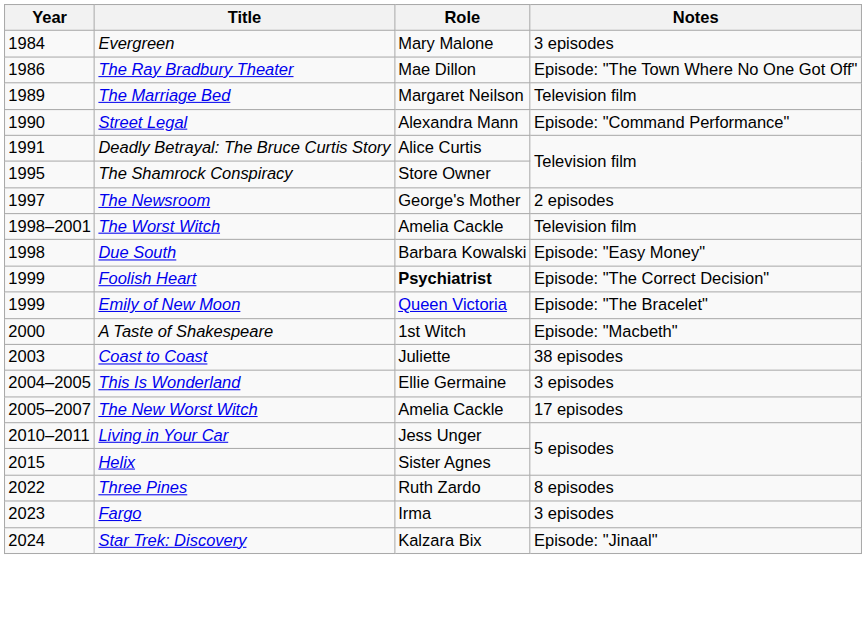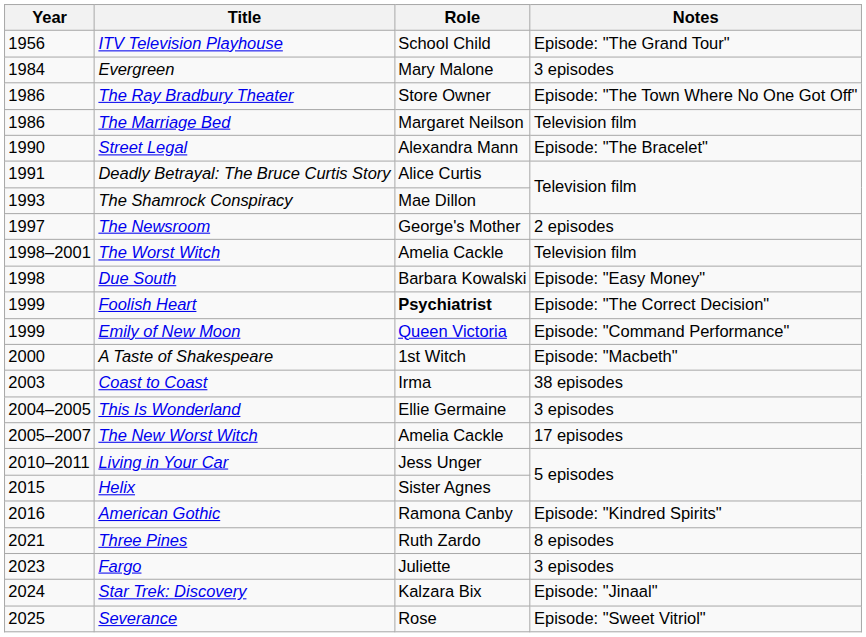 <table class="wikitable sortable">
 <tr>
 <th>Year</th>
 <th>Title</th>
 <th>Role</th>
 <th class="unsortable">Notes</th>
+</tr>
+<tr>
+<td>1956</td>
+<td><em><a href='#'>ITV Television Playhouse</a></em></td>
+<td>School Child</td>
+<td>Episode: "The Grand Tour"</td>
 </tr>
 <tr>
 <td>1984</td>
 <td><em>Evergreen</em></td>
 <td>Mary Malone</td>
 <td>3 episodes</td>
 </tr>
 <tr>
 <td>1986</td>
 <td data-sort-value="Ray Bradbury Theater, The"><em><a href='#'>The Ray Bradbury Theater</a></em></td>
-<td>Mae Dillon</td>
+<td>Store Owner</td>
 <td>Episode: "The Town Where No One Got Off"</td>
 </tr>
 <tr>
-<td>1989</td>
+<td>1986</td>
 <td data-sort-value="Marriage Bed, The"><em><a href='#'>The Marriage Bed</a></em></td>
 <td>Margaret Neilson</td>
 <td>Television film</td>
 </tr>
 <tr>
 <td>1990</td>
 <td><a href='#'><em>Street Legal</em></a></td>
 <td>Alexandra Mann</td>
-<td>Episode: "Command Performance"</td>
+<td>Episode: "The Bracelet"</td>
 </tr>
 <tr>
 <td>1991</td>
 <td><em>Deadly Betrayal: The Bruce Curtis Story</em></td>
 <td>Alice Curtis</td>
 <td rowspan="2">Television film</td>
 </tr>
 <tr>
-<td>1995</td>
+<td>1993</td>
 <td data-sort-value="Shamrock Conspiracy, The"><em>The Shamrock Conspiracy</em></td>
-<td>Store Owner</td>
+<td>Mae Dillon</td>
 </tr>
 <tr>
 <td>1997</td>
 <td data-sort-value="Newsroom, The"><a href='#'><em>The Newsroom</em></a></td>
 <td>George's Mother</td>
 <td>2 episodes</td>
 </tr>
 <tr>
 <td>1998–2001</td>
 <td data-sort-value="Worst Witch, The"><a href='#'><em>The Worst Witch</em></a></td>
 <td>Amelia Cackle</td>
 <td>Television film</td>
 </tr>
 <tr>
 <td>1998</td>
 <td><em><a href='#'>Due South</a></em></td>
 <td>Barbara Kowalski</td>
 <td>Episode: "Easy Money"</td>
 </tr>
 <tr>
 <td>1999</td>
 <td><a href='#'><em>Foolish Heart</em></a></td>
 <td><strong>Psychiatrist</strong></td>
 <td>Episode: "The Correct Decision"</td>
 </tr>
 <tr>
 <td>1999</td>
 <td><a href='#'><em>Emily of New Moon</em></a></td>
 <td><a href='#'>Queen Victoria</a></td>
-<td>Episode: "The Bracelet"</td>
+<td>Episode: "Command Performance"</td>
 </tr>
 <tr>
 <td>2000</td>
 <td data-sort-value="Taste of Shakespeare, A"><em>A Taste of Shakespeare</em></td>
 <td>1st Witch</td>
 <td>Episode: "Macbeth"</td>
 </tr>
 <tr>
 <td>2003</td>
 <td><a href='#'><em>Coast to Coast</em></a></td>
-<td>Juliette</td>
+<td>Irma</td>
 <td>38 episodes</td>
 </tr>
 <tr>
 <td>2004–2005</td>
 <td><em><a href='#'>This Is Wonderland</a></em></td>
 <td>Ellie Germaine</td>
 <td>3 episodes</td>
 </tr>
 <tr>
 <td>2005–2007</td>
 <td data-sort-value="New Worst Witch, The"><em><a href='#'>The New Worst Witch</a></em></td>
 <td>Amelia Cackle</td>
 <td>17 episodes</td>
 </tr>
 <tr>
 <td>2010–2011</td>
 <td><em><a href='#'>Living in Your Car</a></em></td>
 <td>Jess Unger</td>
 <td rowspan="2">5 episodes</td>
 </tr>
 <tr>
 <td>2015</td>
 <td><a href='#'><em>Helix</em></a></td>
 <td>Sister Agnes</td>
 </tr>
 <tr>
-<td>2022</td>
+<td>2016</td>
+<td><a href='#'><em>American Gothic</em></a></td>
+<td>Ramona Canby</td>
+<td>Episode: "Kindred Spirits"</td>
+</tr>
+<tr>
+<td>2021</td>
 <td><em><a href='#'>Three Pines</a></em></td>
 <td>Ruth Zardo</td>
 <td>8 episodes</td>
 </tr>
 <tr>
 <td>2023</td>
 <td><em><a href='#'>Fargo</a></em></td>
-<td>Irma</td>
+<td>Juliette</td>
 <td>3 episodes</td>
 </tr>
 <tr>
 <td>2024</td>
 <td><em><a href='#'>Star Trek: Discovery</a></em></td>
 <td>Kalzara Bix</td>
 <td>Episode: "Jinaal"</td>
 </tr>
+<tr>
+<td>2025</td>
+<td><em><a href='#'>Severance</a></em></td>
+<td>Rose</td>
+<td>Episode: "Sweet Vitriol"</td>
+</tr>
 </table>
